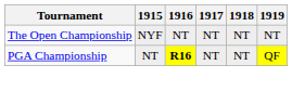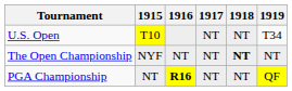 <table class="wikitable" style="font-size:95%;text-align:center;">
 <tr>
 <th>Tournament</th>
 <th>1915</th>
 <th>1916</th>
 <th>1917</th>
 <th>1918</th>
 <th>1919</th>
 </tr>
 <tr>
+<td align=left><a href='#'>U.S. Open</a></td>
+<td style="background:yellow;">T10</td>
+<td style="background:#eeeeee;"></td>
+<td style="background:#eeeeee;">NT</td>
+<td style="background:#eeeeee;">NT</td>
+<td>T34</td>
+</tr>
+<tr>
 <td align=left><a href='#'>The Open Championship</a></td>
 <td style="background:#eeeeee;">NYF</td>
 <td style="background:#eeeeee;">NT</td>
 <td style="background:#eeeeee;">NT</td>
-<td style="background:#eeeeee;">NT</td>
+<td style="background:#eeeeee;"><strong>NT</strong></td>
 <td style="background:#eeeeee;">NT</td>
 </tr>
 <tr>
 <td align=left><a href='#'>PGA Championship</a></td>
 <td style="background:#eeeeee;">NT</td>
 <td style="background:yellow;"><strong>R16</strong></td>
 <td style="background:#eeeeee;">NT</td>
 <td style="background:#eeeeee;">NT</td>
 <td style="background:yellow;">QF</td>
 </tr>
 </table>
